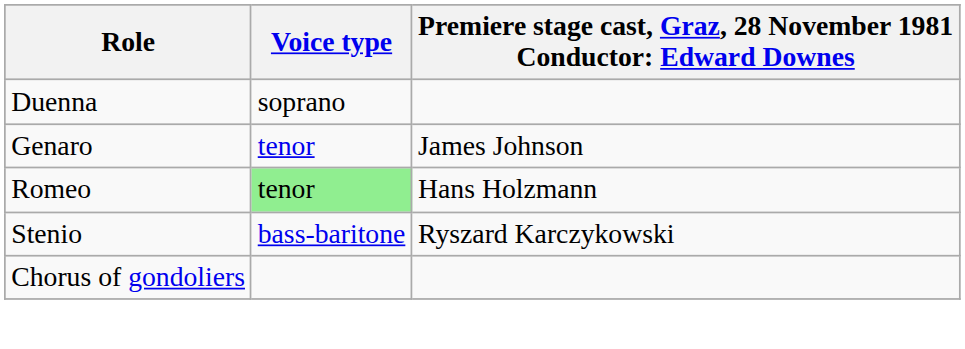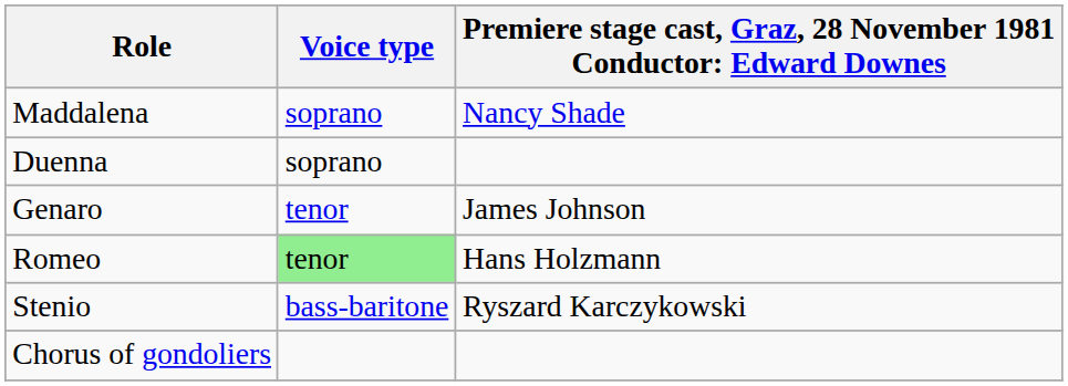 <table class="wikitable">
 <tr>
 <th>Role</th>
 <th><a href='#'>Voice type</a></th>
 <th>Premiere stage cast, <a href='#'>Graz</a>, 28 November 1981<br>Conductor: <a href='#'>Edward Downes</a></th>
+</tr>
+<tr>
+<td>Maddalena</td>
+<td><a href='#'>soprano</a></td>
+<td><a href='#'>Nancy Shade</a></td>
 </tr>
 <tr>
 <td>Duenna</td>
 <td>soprano</td>
 <td></td>
 </tr>
 <tr>
 <td>Genaro</td>
 <td><a href='#'>tenor</a></td>
 <td>James Johnson</td>
 </tr>
 <tr>
 <td>Romeo</td>
 <td style="background: lightgreen;">tenor</td>
 <td>Hans Holzmann</td>
 </tr>
 <tr>
 <td>Stenio</td>
 <td><a href='#'>bass-baritone</a></td>
 <td>Ryszard Karczykowski</td>
 </tr>
 <tr>
 <td>Chorus of <a href='#'>gondoliers</a></td>
 <td></td>
 <td></td>
 </tr>
 </table>
